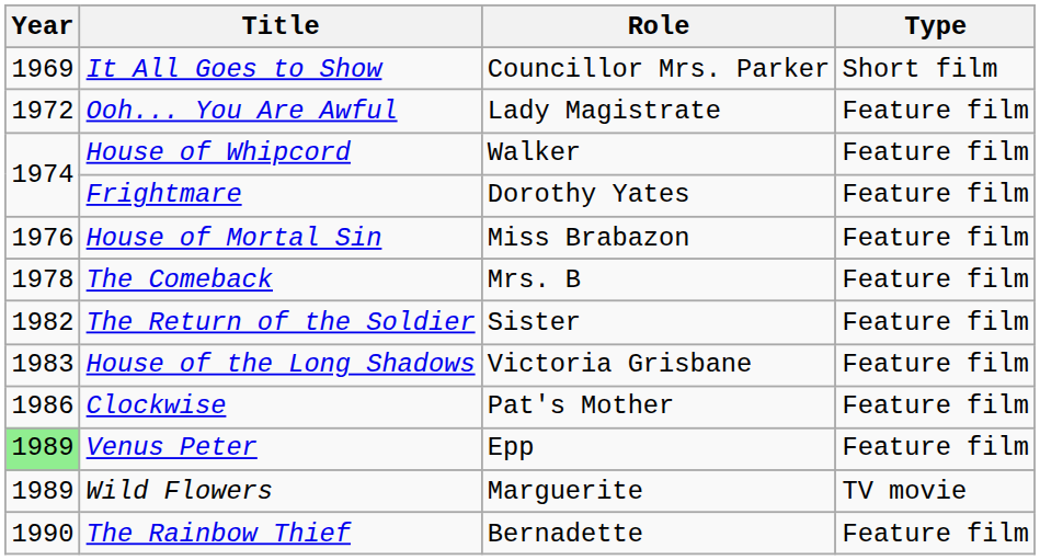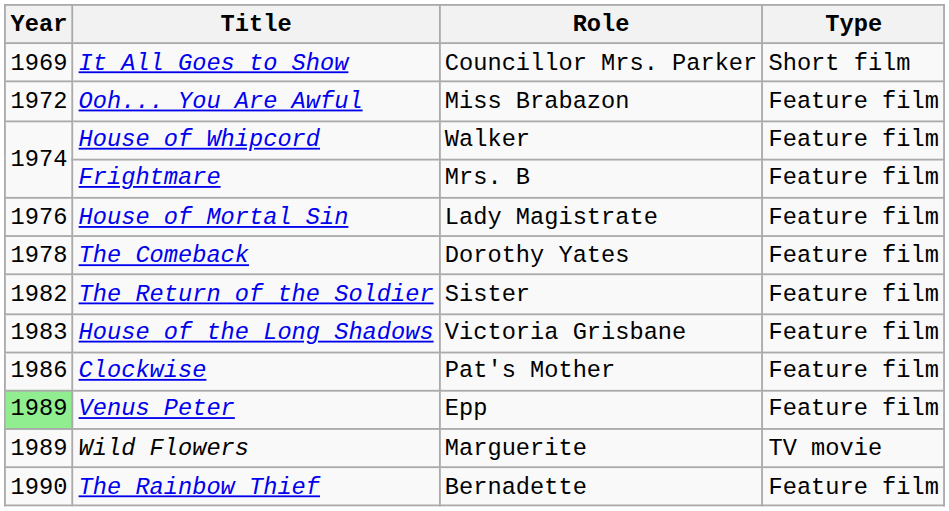 <table class="wikitable sortable">
 <tr>
 <th>Year</th>
 <th>Title</th>
 <th>Role</th>
 <th>Type</th>
 </tr>
 <tr>
 <td>1969</td>
 <td><em><a href='#'>It All Goes to Show</a></em></td>
 <td>Councillor Mrs. Parker</td>
 <td>Short film</td>
 </tr>
 <tr>
 <td>1972</td>
 <td><em><a href='#'>Ooh... You Are Awful</a></em></td>
-<td>Lady Magistrate</td>
+<td>Miss Brabazon</td>
 <td>Feature film</td>
 </tr>
 <tr>
 <td rowspan=2>1974</td>
 <td><em><a href='#'>House of Whipcord</a></em></td>
 <td>Walker</td>
 <td>Feature film</td>
 </tr>
 <tr>
 <td><em><a href='#'>Frightmare</a></em></td>
-<td>Dorothy Yates</td>
+<td>Mrs. B</td>
 <td>Feature film</td>
 </tr>
 <tr>
 <td>1976</td>
 <td><em><a href='#'>House of Mortal Sin</a></em></td>
-<td>Miss Brabazon</td>
+<td>Lady Magistrate</td>
 <td>Feature film</td>
 </tr>
 <tr>
 <td>1978</td>
 <td><em><a href='#'>The Comeback</a></em></td>
-<td>Mrs. B</td>
+<td>Dorothy Yates</td>
 <td>Feature film</td>
 </tr>
 <tr>
 <td>1982</td>
 <td><em><a href='#'>The Return of the Soldier</a></em></td>
 <td>Sister</td>
 <td>Feature film</td>
 </tr>
 <tr>
 <td>1983</td>
 <td><em><a href='#'>House of the Long Shadows</a></em></td>
 <td>Victoria Grisbane</td>
 <td>Feature film</td>
 </tr>
 <tr>
 <td>1986</td>
 <td><em><a href='#'>Clockwise</a></em></td>
 <td>Pat's Mother</td>
 <td>Feature film</td>
 </tr>
 <tr>
 <td style="background: lightgreen;">1989</td>
 <td><em><a href='#'>Venus Peter</a></em></td>
 <td>Epp</td>
 <td>Feature film</td>
 </tr>
 <tr>
 <td>1989</td>
 <td><em>Wild Flowers</em></td>
 <td>Marguerite</td>
 <td>TV movie</td>
 </tr>
 <tr>
 <td>1990</td>
 <td><em><a href='#'>The Rainbow Thief</a></em></td>
 <td>Bernadette</td>
 <td>Feature film</td>
 </tr>
 </table>
